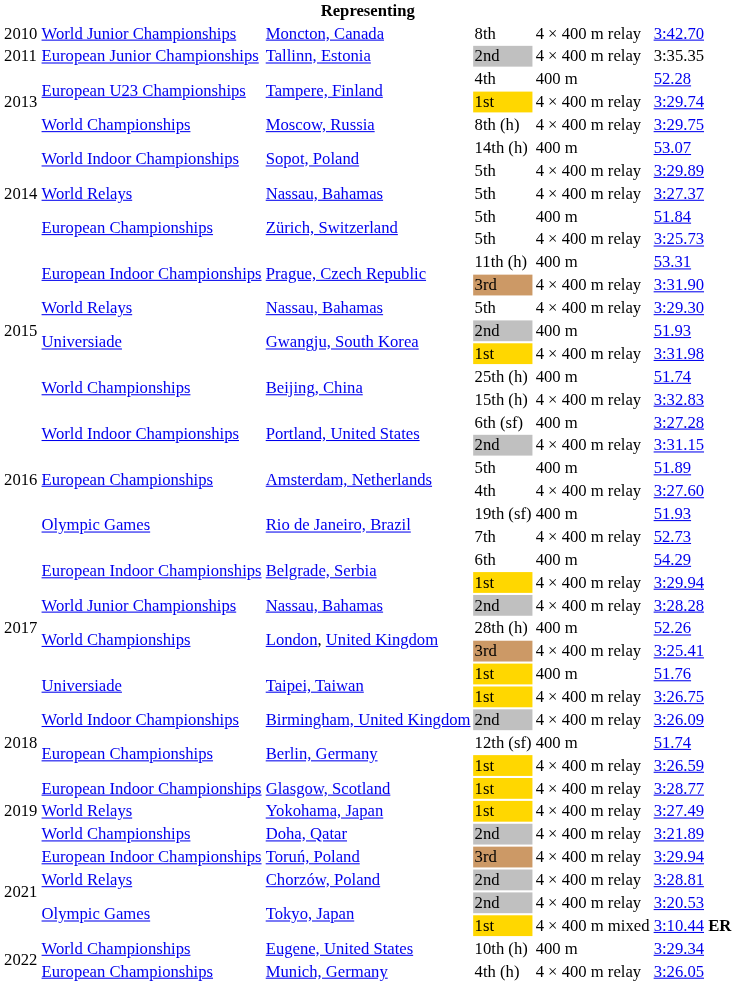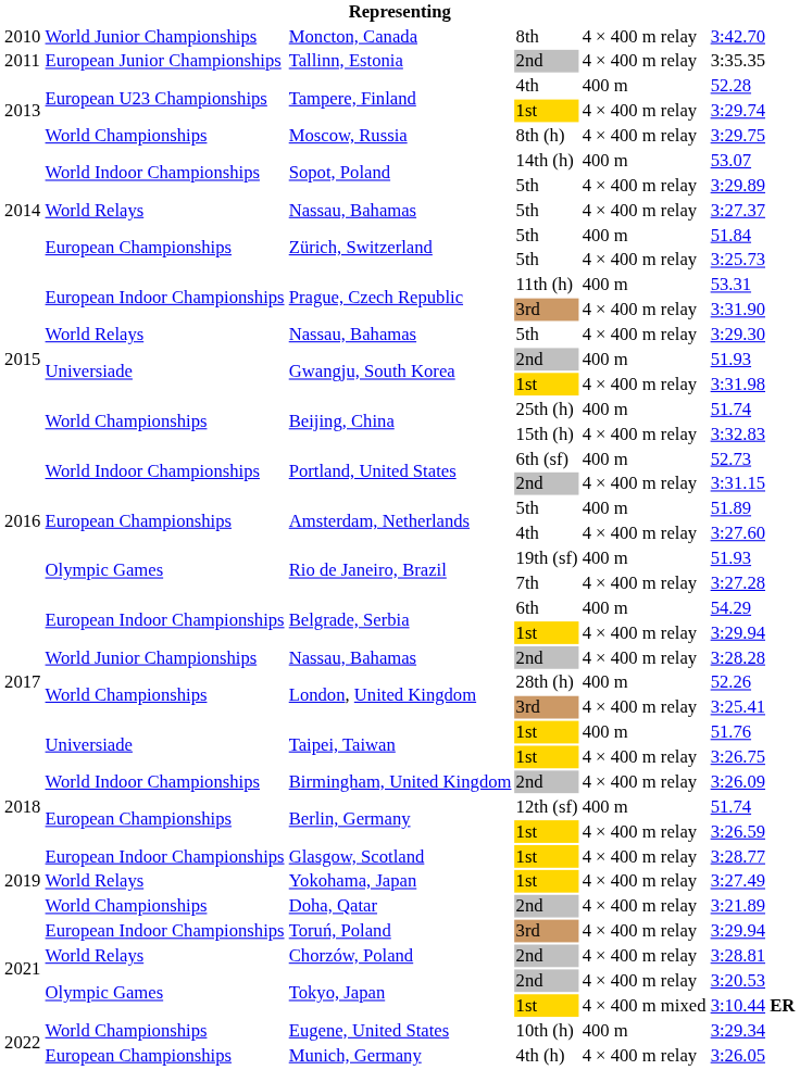 <table>
 <tr>
 <th colspan="6">Representing </th>
 </tr>
 <tr>
 <td>2010</td>
 <td><a href='#'>World Junior Championships</a></td>
 <td><a href='#'>Moncton, Canada</a></td>
 <td>8th</td>
 <td>4 × 400 m relay</td>
 <td><a href='#'>3:42.70</a></td>
 </tr>
 <tr>
 <td>2011</td>
 <td><a href='#'>European Junior Championships</a></td>
 <td><a href='#'>Tallinn, Estonia</a></td>
 <td bgcolor=silver>2nd</td>
 <td>4 × 400 m relay</td>
 <td>3:35.35</td>
 </tr>
 <tr>
 <td rowspan=3>2013</td>
 <td rowspan=2><a href='#'>European U23 Championships</a></td>
 <td rowspan=2><a href='#'>Tampere, Finland</a></td>
 <td>4th</td>
 <td>400 m</td>
 <td><a href='#'>52.28</a></td>
 </tr>
 <tr>
 <td bgcolor=gold>1st</td>
 <td>4 × 400 m relay</td>
 <td><a href='#'>3:29.74</a></td>
 </tr>
 <tr>
 <td><a href='#'>World Championships</a></td>
 <td><a href='#'>Moscow, Russia</a></td>
 <td>8th (h)</td>
 <td>4 × 400 m relay</td>
 <td><a href='#'>3:29.75</a></td>
 </tr>
 <tr>
 <td rowspan=5>2014</td>
 <td rowspan=2><a href='#'>World Indoor Championships</a></td>
 <td rowspan=2><a href='#'>Sopot, Poland</a></td>
 <td>14th (h)</td>
 <td>400 m</td>
 <td><a href='#'>53.07</a></td>
 </tr>
 <tr>
 <td>5th</td>
 <td>4 × 400 m relay</td>
 <td><a href='#'>3:29.89</a></td>
 </tr>
 <tr>
 <td><a href='#'>World Relays</a></td>
 <td><a href='#'>Nassau, Bahamas</a></td>
 <td>5th</td>
 <td>4 × 400 m relay</td>
 <td><a href='#'>3:27.37</a></td>
 </tr>
 <tr>
 <td rowspan=2><a href='#'>European Championships</a></td>
 <td rowspan=2><a href='#'>Zürich, Switzerland</a></td>
 <td>5th</td>
 <td>400 m</td>
 <td><a href='#'>51.84</a></td>
 </tr>
 <tr>
 <td>5th</td>
 <td>4 × 400 m relay</td>
 <td><a href='#'>3:25.73</a></td>
 </tr>
 <tr>
 <td rowspan=7>2015</td>
 <td rowspan=2><a href='#'>European Indoor Championships</a></td>
 <td rowspan=2><a href='#'>Prague, Czech Republic</a></td>
 <td>11th (h)</td>
 <td>400 m</td>
 <td><a href='#'>53.31</a></td>
 </tr>
 <tr>
 <td bgcolor=cc9966>3rd</td>
 <td>4 × 400 m relay</td>
 <td><a href='#'>3:31.90</a></td>
 </tr>
 <tr>
 <td><a href='#'>World Relays</a></td>
 <td><a href='#'>Nassau, Bahamas</a></td>
 <td>5th</td>
 <td>4 × 400 m relay</td>
 <td><a href='#'>3:29.30</a></td>
 </tr>
 <tr>
 <td rowspan=2><a href='#'>Universiade</a></td>
 <td rowspan=2><a href='#'>Gwangju, South Korea</a></td>
 <td bgcolor=silver>2nd</td>
 <td>400 m</td>
 <td><a href='#'>51.93</a></td>
 </tr>
 <tr>
 <td bgcolor=gold>1st</td>
 <td>4 × 400 m relay</td>
 <td><a href='#'>3:31.98</a></td>
 </tr>
 <tr>
 <td rowspan=2><a href='#'>World Championships</a></td>
 <td rowspan=2><a href='#'>Beijing, China</a></td>
 <td>25th (h)</td>
 <td>400 m</td>
 <td><a href='#'>51.74</a></td>
 </tr>
 <tr>
 <td>15th (h)</td>
 <td>4 × 400 m relay</td>
 <td><a href='#'>3:32.83</a></td>
 </tr>
 <tr>
 <td rowspan=6>2016</td>
 <td rowspan=2><a href='#'>World Indoor Championships</a></td>
 <td rowspan=2><a href='#'>Portland, United States</a></td>
 <td>6th (sf)</td>
 <td>400 m</td>
-<td><a href='#'>3:27.28</a></td>
+<td><a href='#'>52.73</a></td>
 </tr>
 <tr>
 <td bgcolor=silver>2nd</td>
 <td>4 × 400 m relay</td>
 <td><a href='#'>3:31.15</a></td>
 </tr>
 <tr>
 <td rowspan=2><a href='#'>European Championships</a></td>
 <td rowspan=2><a href='#'>Amsterdam, Netherlands</a></td>
 <td>5th</td>
 <td>400 m</td>
 <td><a href='#'>51.89</a></td>
 </tr>
 <tr>
 <td>4th</td>
 <td>4 × 400 m relay</td>
 <td><a href='#'>3:27.60</a></td>
 </tr>
 <tr>
 <td rowspan=2><a href='#'>Olympic Games</a></td>
 <td rowspan=2><a href='#'>Rio de Janeiro, Brazil</a></td>
 <td>19th (sf)</td>
 <td>400 m</td>
 <td><a href='#'>51.93</a></td>
 </tr>
 <tr>
 <td>7th</td>
 <td>4 × 400 m relay</td>
-<td><a href='#'>52.73</a></td>
+<td><a href='#'>3:27.28</a></td>
 </tr>
 <tr>
 <td rowspan=7>2017</td>
 <td rowspan=2><a href='#'>European Indoor Championships</a></td>
 <td rowspan=2><a href='#'>Belgrade, Serbia</a></td>
 <td>6th</td>
 <td>400 m</td>
 <td><a href='#'>54.29</a></td>
 </tr>
 <tr>
 <td bgcolor="gold">1st</td>
 <td>4 × 400 m relay</td>
 <td><a href='#'>3:29.94</a></td>
 </tr>
 <tr>
 <td><a href='#'>World Junior Championships</a></td>
 <td><a href='#'>Nassau, Bahamas</a></td>
 <td bgcolor=silver>2nd</td>
 <td>4 × 400 m relay</td>
 <td><a href='#'>3:28.28</a></td>
 </tr>
 <tr>
 <td rowspan=2><a href='#'>World Championships</a></td>
 <td rowspan=2><a href='#'>London</a>, <a href='#'>United Kingdom</a></td>
 <td>28th (h)</td>
 <td>400 m</td>
 <td><a href='#'>52.26</a></td>
 </tr>
 <tr>
 <td bgcolor=cc9966>3rd</td>
 <td>4 × 400 m relay</td>
 <td><a href='#'>3:25.41</a></td>
 </tr>
 <tr>
 <td rowspan=2><a href='#'>Universiade</a></td>
 <td rowspan=2><a href='#'>Taipei, Taiwan</a></td>
 <td bgcolor=gold>1st</td>
 <td>400 m</td>
 <td><a href='#'>51.76</a></td>
 </tr>
 <tr>
 <td bgcolor=gold>1st</td>
 <td>4 × 400 m relay</td>
 <td><a href='#'>3:26.75</a></td>
 </tr>
 <tr>
 <td rowspan=3>2018</td>
 <td><a href='#'>World Indoor Championships</a></td>
 <td><a href='#'>Birmingham, United Kingdom</a></td>
 <td bgcolor=silver>2nd</td>
 <td>4 × 400 m relay</td>
 <td><a href='#'>3:26.09</a></td>
 </tr>
 <tr>
 <td rowspan=2><a href='#'>European Championships</a></td>
 <td rowspan=2><a href='#'>Berlin, Germany</a></td>
 <td>12th (sf)</td>
 <td>400 m</td>
 <td><a href='#'>51.74</a></td>
 </tr>
 <tr>
 <td bgcolor=gold>1st</td>
 <td>4 × 400 m relay</td>
 <td><a href='#'>3:26.59</a></td>
 </tr>
 <tr>
 <td rowspan=3>2019</td>
 <td><a href='#'>European Indoor Championships</a></td>
 <td><a href='#'>Glasgow, Scotland</a></td>
 <td bgcolor="gold">1st</td>
 <td>4 × 400 m relay</td>
 <td><a href='#'>3:28.77</a></td>
 </tr>
 <tr>
 <td><a href='#'>World Relays</a></td>
 <td><a href='#'>Yokohama, Japan</a></td>
 <td bgcolor=gold>1st</td>
 <td>4 × 400 m relay</td>
 <td><a href='#'>3:27.49</a></td>
 </tr>
 <tr>
 <td><a href='#'>World Championships</a></td>
 <td><a href='#'>Doha, Qatar</a></td>
 <td bgcolor=silver>2nd</td>
 <td>4 × 400 m relay</td>
 <td><a href='#'>3:21.89</a></td>
 </tr>
 <tr>
 <td rowspan=4>2021</td>
 <td><a href='#'>European Indoor Championships</a></td>
 <td><a href='#'>Toruń, Poland</a></td>
 <td bgcolor=cc9966>3rd</td>
 <td>4 × 400 m relay</td>
 <td><a href='#'>3:29.94</a></td>
 </tr>
 <tr>
 <td><a href='#'>World Relays</a></td>
 <td><a href='#'>Chorzów, Poland</a></td>
 <td bgcolor=silver>2nd</td>
 <td>4 × 400 m relay</td>
 <td><a href='#'>3:28.81</a></td>
 </tr>
 <tr>
 <td rowspan=2><a href='#'>Olympic Games</a></td>
 <td rowspan=2><a href='#'>Tokyo, Japan</a></td>
 <td bgcolor=silver>2nd</td>
 <td data-sort-value="1600 relay">4 × 400 m relay</td>
 <td data-sort-value=200.53><a href='#'>3:20.53</a> </td>
 </tr>
 <tr>
 <td bgcolor=gold>1st</td>
 <td>4 × 400 m mixed</td>
 <td><a href='#'>3:10.44</a> <strong>ER</strong> <strong></strong></td>
 </tr>
 <tr>
 <td rowspan=2>2022</td>
 <td><a href='#'>World Championships</a></td>
 <td><a href='#'>Eugene, United States</a></td>
 <td>10th (h)</td>
 <td>400 m</td>
 <td><a href='#'>3:29.34</a></td>
 </tr>
 <tr>
 <td><a href='#'>European Championships</a></td>
 <td><a href='#'>Munich, Germany</a></td>
 <td>4th (h)</td>
 <td>4 × 400 m relay</td>
 <td><a href='#'>3:26.05</a></td>
 </tr>
 </table>
